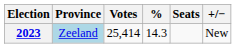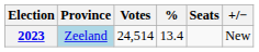 <table class="wikitable">
 <tr>
 <th>Election</th>
 <th>Province</th>
 <th>Votes</th>
 <th>%</th>
 <th>Seats</th>
 <th>+/−</th>
 </tr>
 <tr>
 <th><a href='#'>2023</a></th>
 <td style="background: lightblue; text-align:center;"><a href='#'>Zeeland</a></td>
-<td style="text-align:right;">25,414</td>
-<td style="text-align:right;">14.3</td>
+<td style="text-align:right;">24,514</td>
+<td style="text-align:right;">13.4</td>
 <td style="text-align:right;"></td>
 <td style="text-align:center;">New</td>
 </tr>
 </table>
